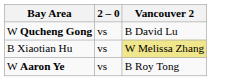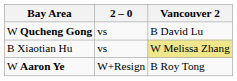 <table class="wikitable">
 <tr>
 <th>Bay Area</th>
 <th>2 – 0</th>
 <th>Vancouver 2</th>
 </tr>
 <tr>
 <td>W <strong>Qucheng Gong</strong></td>
 <td>vs</td>
 <td>B David Lu</td>
 </tr>
 <tr>
 <td>B Xiaotian Hu</td>
 <td>vs</td>
 <td style="background: khaki;">W Melissa Zhang</td>
 </tr>
 <tr>
 <td>W <strong>Aaron Ye</strong></td>
-<td>vs</td>
+<td>W+Resign</td>
 <td>B Roy Tong</td>
 </tr>
 </table>
